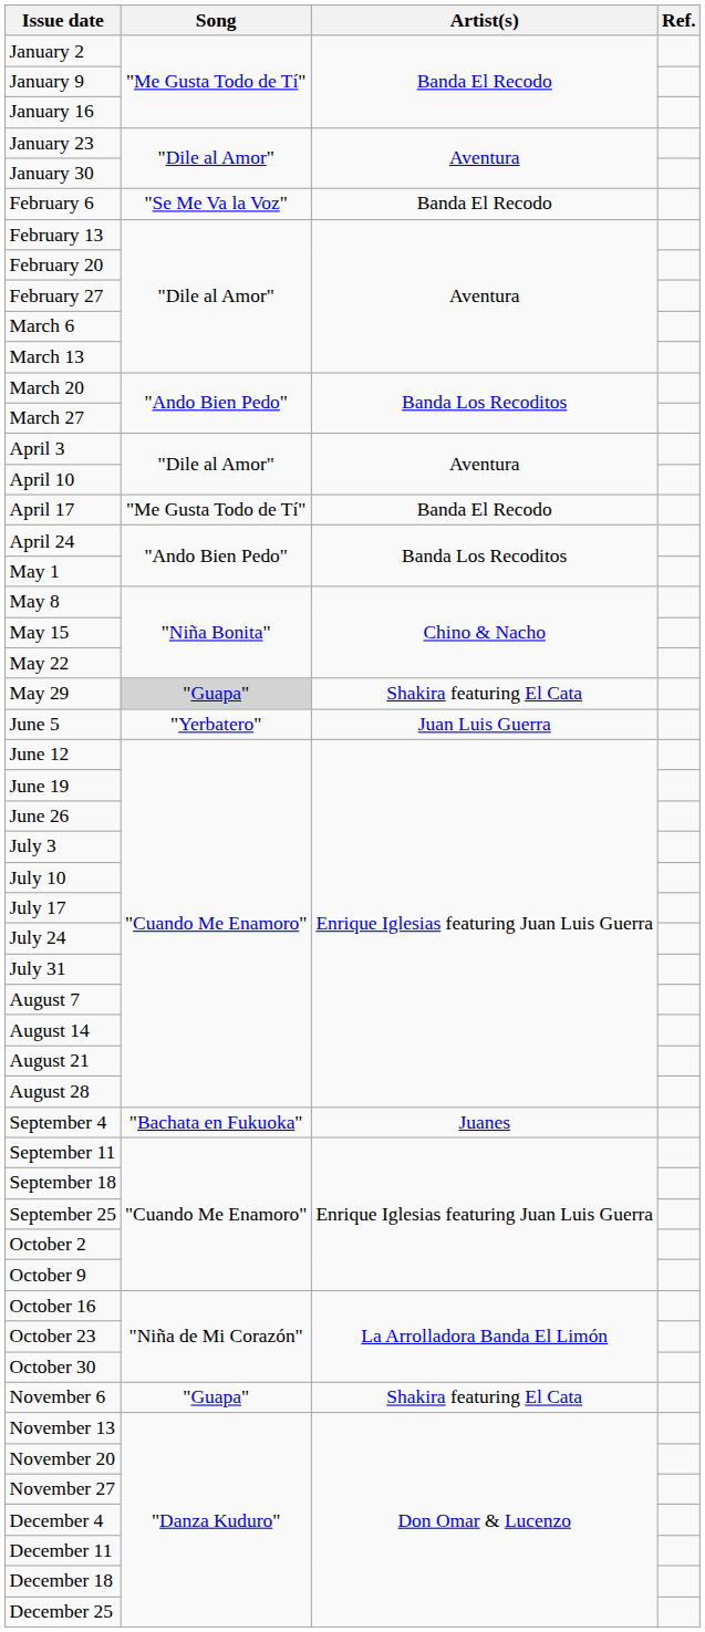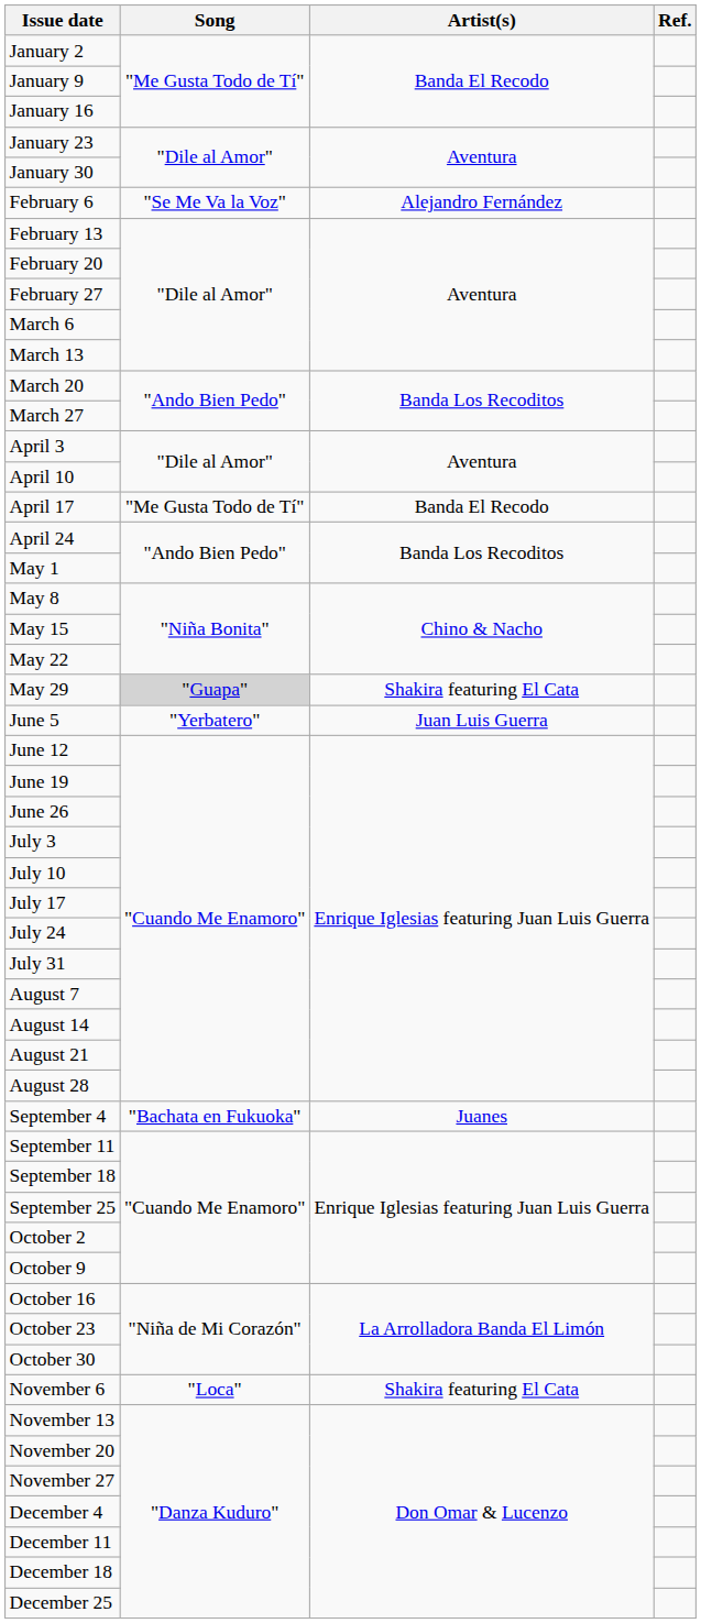 <table class="wikitable sortable">
 <tr>
 <th style="text-align: center;">Issue date</th>
 <th style="text-align: center;">Song</th>
 <th style="text-align: center;">Artist(s)</th>
 <th style="text-align: center;">Ref.</th>
 </tr>
 <tr>
 <td>January 2</td>
 <td style="text-align: center;" rowspan="3">"<a href='#'>Me Gusta Todo de Tí</a>"</td>
 <td style="text-align: center;" rowspan="3"><a href='#'>Banda El Recodo</a></td>
 <td style="text-align: center;"></td>
 </tr>
 <tr>
 <td>January 9</td>
 <td style="text-align: center;"></td>
 </tr>
 <tr>
 <td>January 16</td>
 <td style="text-align: center;"></td>
 </tr>
 <tr>
 <td>January 23</td>
 <td style="text-align: center;" rowspan="2">"<a href='#'>Dile al Amor</a>"</td>
 <td style="text-align: center;" rowspan="2"><a href='#'>Aventura</a></td>
 <td style="text-align: center;"></td>
 </tr>
 <tr>
 <td>January 30</td>
 <td style="text-align: center;"></td>
 </tr>
 <tr>
 <td>February 6</td>
 <td style="text-align: center;" rowspan="1">"<a href='#'>Se Me Va la Voz</a>"</td>
-<td style="text-align: center;" rowspan="1">Banda El Recodo</td>
+<td style="text-align: center;" rowspan="1"><a href='#'>Alejandro Fernández</a></td>
 <td style="text-align: center;"></td>
 </tr>
 <tr>
 <td>February 13</td>
 <td style="text-align: center;" rowspan="5">"Dile al Amor"</td>
 <td style="text-align: center;" rowspan="5">Aventura</td>
 <td style="text-align: center;"></td>
 </tr>
 <tr>
 <td>February 20</td>
 <td style="text-align: center;"></td>
 </tr>
 <tr>
 <td>February 27</td>
 <td style="text-align: center;"></td>
 </tr>
 <tr>
 <td>March 6</td>
 <td style="text-align: center;"></td>
 </tr>
 <tr>
 <td>March 13</td>
 <td style="text-align: center;"></td>
 </tr>
 <tr>
 <td>March 20</td>
 <td style="text-align: center;" rowspan="2">"<a href='#'>Ando Bien Pedo</a>"</td>
 <td style="text-align: center;" rowspan="2"><a href='#'>Banda Los Recoditos</a></td>
 <td style="text-align: center;"></td>
 </tr>
 <tr>
 <td>March 27</td>
 <td style="text-align: center;"></td>
 </tr>
 <tr>
 <td>April 3</td>
 <td style="text-align: center;" rowspan="2">"Dile al Amor"</td>
 <td style="text-align: center;" rowspan="2">Aventura</td>
 <td style="text-align: center;"></td>
 </tr>
 <tr>
 <td>April 10</td>
 <td style="text-align: center;"></td>
 </tr>
 <tr>
 <td>April 17</td>
 <td style="text-align: center;" rowspan="1">"Me Gusta Todo de Tí"</td>
 <td style="text-align: center;" rowspan="1">Banda El Recodo</td>
 <td style="text-align: center;"></td>
 </tr>
 <tr>
 <td>April 24</td>
 <td style="text-align: center;" rowspan="2">"Ando Bien Pedo"</td>
 <td style="text-align: center;" rowspan="2">Banda Los Recoditos</td>
 <td style="text-align: center;"></td>
 </tr>
 <tr>
 <td>May 1</td>
 <td style="text-align: center;"></td>
 </tr>
 <tr>
 <td>May 8</td>
 <td style="text-align: center;" rowspan="3">"<a href='#'>Niña Bonita</a>"</td>
 <td style="text-align: center;" rowspan="3"><a href='#'>Chino & Nacho</a></td>
 <td style="text-align: center;"></td>
 </tr>
 <tr>
 <td>May 15</td>
 <td style="text-align: center;"></td>
 </tr>
 <tr>
 <td>May 22</td>
 <td style="text-align: center;"></td>
 </tr>
 <tr>
 <td>May 29</td>
 <td style="background: lightgrey; text-align: center;">"<a href='#'>Guapa</a>"</td>
 <td style="text-align: center;" rowspan="1"><a href='#'>Shakira</a> featuring <a href='#'>El Cata</a></td>
 <td style="text-align: center;"></td>
 </tr>
 <tr>
 <td>June 5</td>
 <td style="text-align: center;">"<a href='#'>Yerbatero</a>"</td>
 <td style="text-align: center;"><a href='#'>Juan Luis Guerra</a></td>
 <td style="text-align: center;"></td>
 </tr>
 <tr>
 <td>June 12</td>
 <td style="text-align: center;" rowspan="12">"<a href='#'>Cuando Me Enamoro</a>"</td>
 <td style="text-align: center;" rowspan="12"><a href='#'>Enrique Iglesias</a> featuring Juan Luis Guerra</td>
 <td style="text-align: center;"></td>
 </tr>
 <tr>
 <td>June 19</td>
 <td style="text-align: center;"></td>
 </tr>
 <tr>
 <td>June 26</td>
 <td style="text-align: center;"></td>
 </tr>
 <tr>
 <td>July 3</td>
 <td style="text-align: center;"></td>
 </tr>
 <tr>
 <td>July 10</td>
 <td style="text-align: center;"></td>
 </tr>
 <tr>
 <td>July 17</td>
 <td style="text-align: center;"></td>
 </tr>
 <tr>
 <td>July 24</td>
 <td style="text-align: center;"></td>
 </tr>
 <tr>
 <td>July 31</td>
 <td style="text-align: center;"></td>
 </tr>
 <tr>
 <td>August 7</td>
 <td style="text-align: center;"></td>
 </tr>
 <tr>
 <td>August 14</td>
 <td style="text-align: center;"></td>
 </tr>
 <tr>
 <td>August 21</td>
 <td style="text-align: center;"></td>
 </tr>
 <tr>
 <td>August 28</td>
 <td style="text-align: center;"></td>
 </tr>
 <tr>
 <td>September 4</td>
 <td style="text-align: center;">"<a href='#'>Bachata en Fukuoka</a>"</td>
 <td style="text-align: center;"><a href='#'>Juanes</a></td>
 <td style="text-align: center;"></td>
 </tr>
 <tr>
 <td>September 11</td>
 <td style="text-align: center;" rowspan="5">"Cuando Me Enamoro"</td>
 <td style="text-align: center;" rowspan="5">Enrique Iglesias featuring Juan Luis Guerra</td>
 <td style="text-align: center;"></td>
 </tr>
 <tr>
 <td>September 18</td>
 <td style="text-align: center;"></td>
 </tr>
 <tr>
 <td>September 25</td>
 <td style="text-align: center;"></td>
 </tr>
 <tr>
 <td>October 2</td>
 <td style="text-align: center;"></td>
 </tr>
 <tr>
 <td>October 9</td>
 <td style="text-align: center;"></td>
 </tr>
 <tr>
 <td>October 16</td>
 <td style="text-align: center;" rowspan="3">"Niña de Mi Corazón"</td>
 <td style="text-align: center;" rowspan="3"><a href='#'>La Arrolladora Banda El Limón</a></td>
 <td style="text-align: center;"></td>
 </tr>
 <tr>
 <td>October 23</td>
 <td style="text-align: center;"></td>
 </tr>
 <tr>
 <td>October 30</td>
 <td style="text-align: center;"></td>
 </tr>
 <tr>
 <td>November 6</td>
-<td style="text-align: center;">"<a href='#'>Guapa</a>"</td>
+<td style="text-align: center;" rowspan="1">"<a href='#'>Loca</a>"</td>
 <td style="text-align: center;" rowspan="1"><a href='#'>Shakira</a> featuring <a href='#'>El Cata</a></td>
 <td style="text-align: center;"></td>
 </tr>
 <tr>
 <td>November 13</td>
 <td style="text-align: center;" rowspan="7">"<a href='#'>Danza Kuduro</a>"</td>
 <td style="text-align: center;" rowspan="7"><a href='#'>Don Omar</a> & <a href='#'>Lucenzo</a></td>
 <td style="text-align: center;"></td>
 </tr>
 <tr>
 <td>November 20</td>
 <td style="text-align: center;"></td>
 </tr>
 <tr>
 <td>November 27</td>
 <td style="text-align: center;"></td>
 </tr>
 <tr>
 <td>December 4</td>
 <td style="text-align: center;"></td>
 </tr>
 <tr>
 <td>December 11</td>
 <td style="text-align: center;"></td>
 </tr>
 <tr>
 <td>December 18</td>
 <td style="text-align: center;"></td>
 </tr>
 <tr>
 <td>December 25</td>
 <td style="text-align: center;"></td>
 </tr>
 <tr>
 </tr>
 </table>
